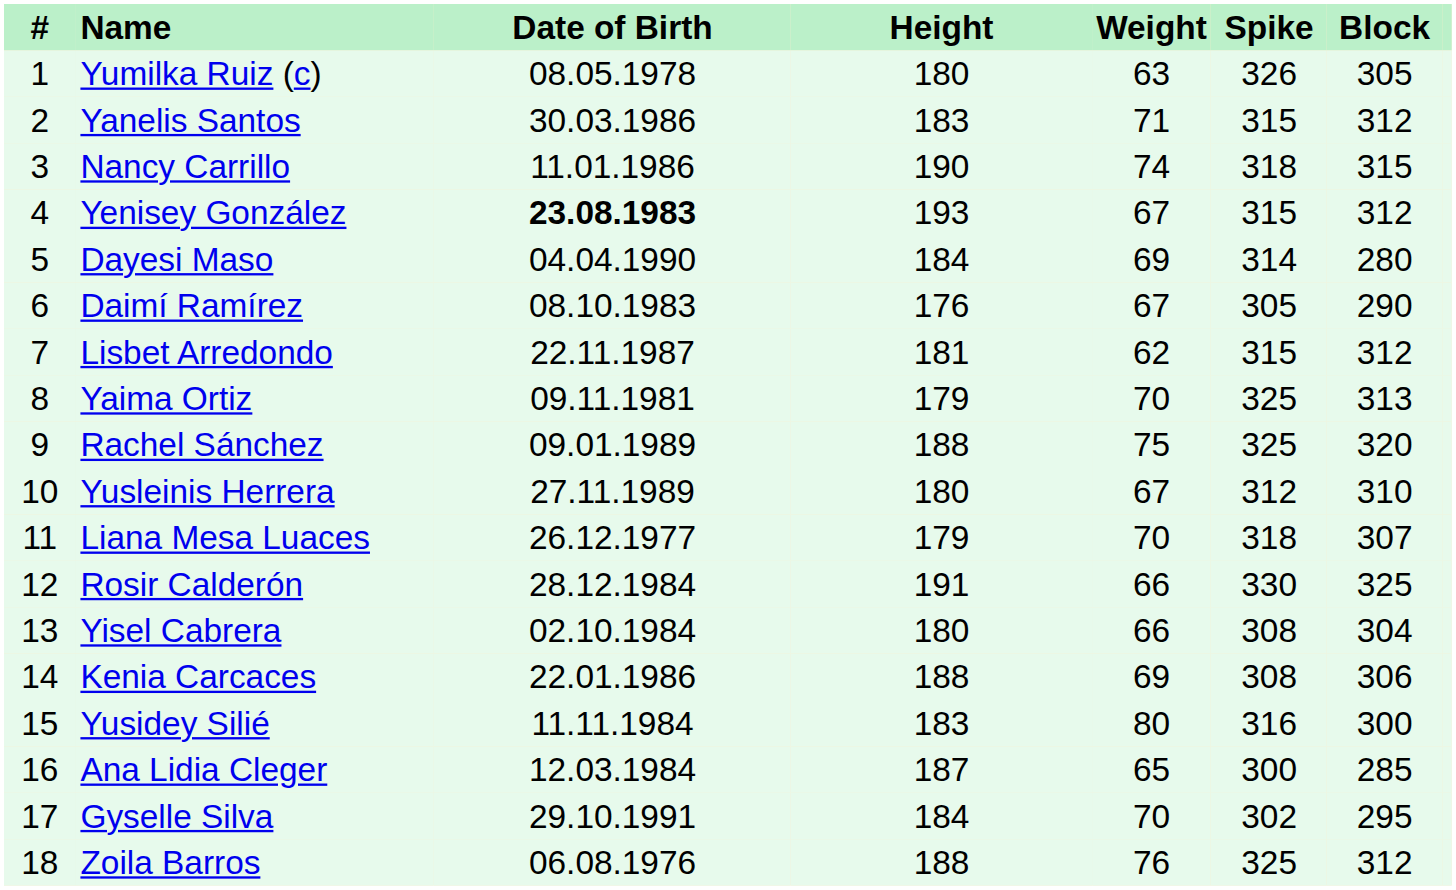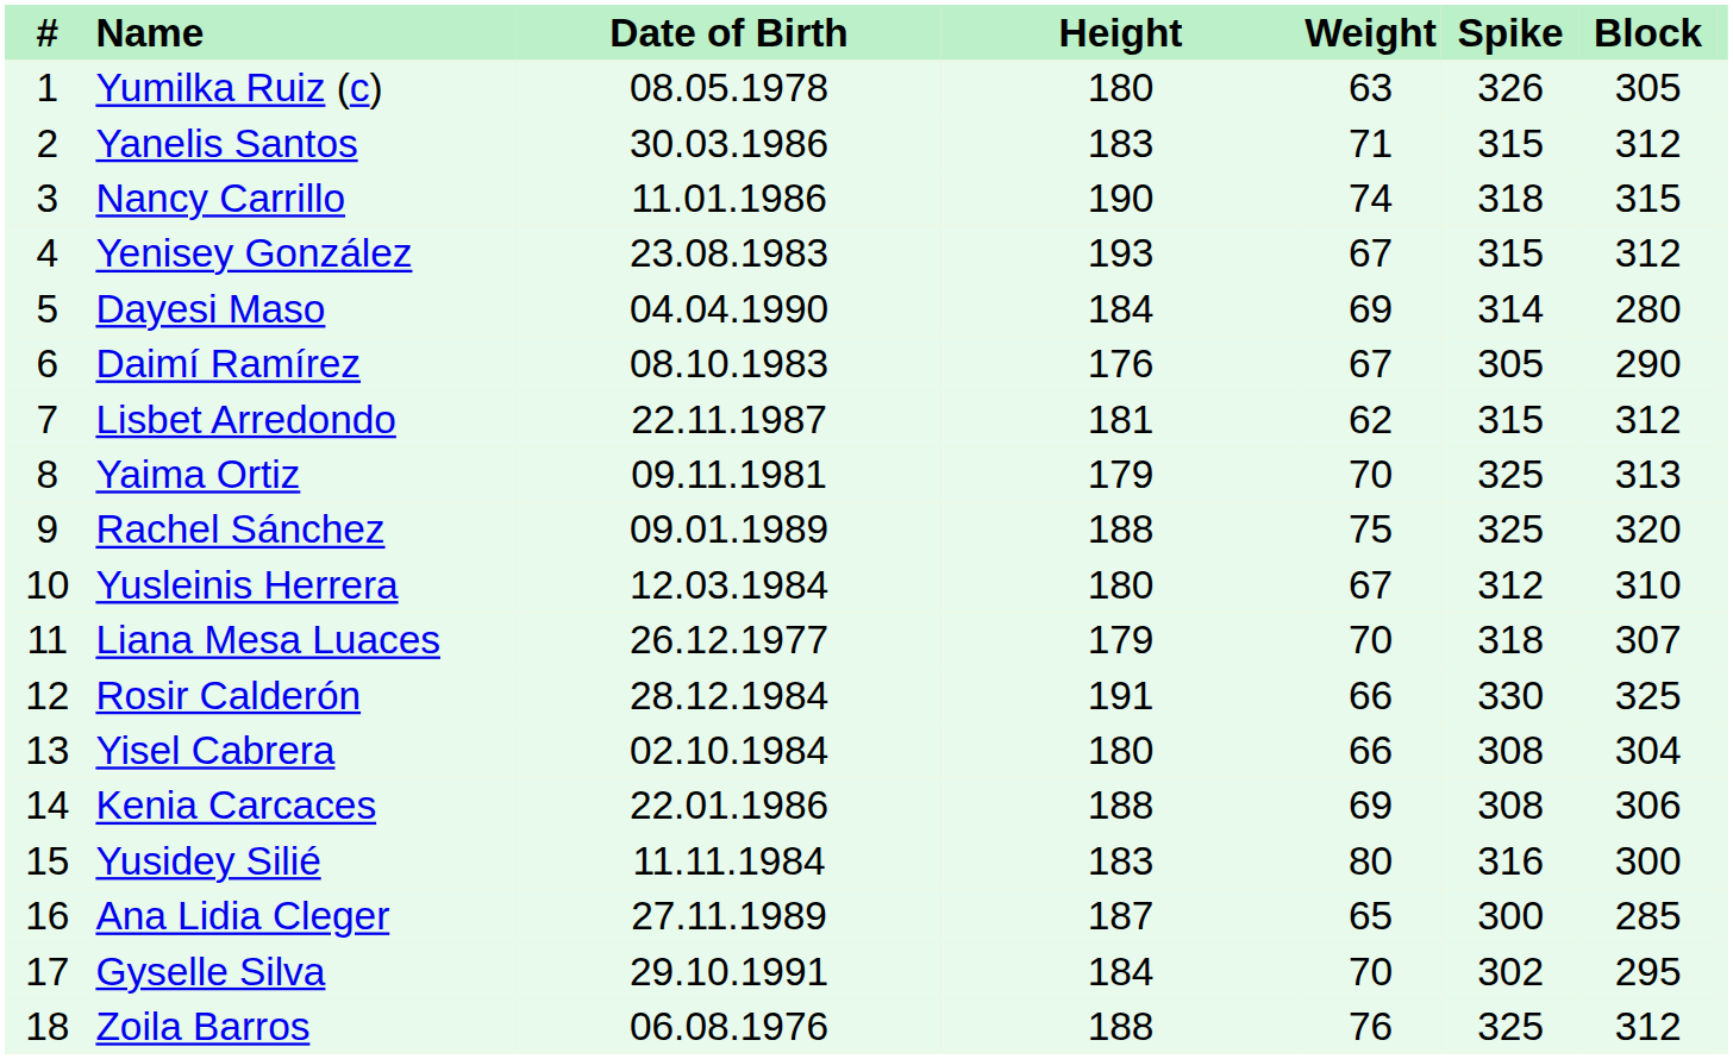 <table border=0 cellpadding=2 cellspacing=0  |- bgcolor=#FFECCE style="text-align:center; font-size:90%;" width=100%>
 <tr bgcolor=#BBF0C9>
 <th width=5%>#</th>
 <th width=25% align=left>Name</th>
 <th width=25%>Date of Birth</th>
 <th width=21%>Height</th>
 <th width=8%>Weight</th>
 <th width=8%>Spike</th>
 <th width=8%>Block</th>
 <th></th>
 </tr>
 <tr bgcolor=#E7FAEC>
 <td>1</td>
 <td align=left><a href='#'>Yumilka Ruiz</a> (<a href='#'>c</a>)</td>
 <td>08.05.1978</td>
 <td>180</td>
 <td>63</td>
 <td>326</td>
 <td>305</td>
 <td></td>
 </tr>
 <tr bgcolor=#E7FAEC>
 <td>2</td>
 <td align=left><a href='#'>Yanelis Santos</a></td>
 <td>30.03.1986</td>
 <td>183</td>
 <td>71</td>
 <td>315</td>
 <td>312</td>
 <td></td>
 </tr>
 <tr bgcolor=#E7FAEC>
 <td>3</td>
 <td align=left><a href='#'>Nancy Carrillo</a></td>
 <td>11.01.1986</td>
 <td>190</td>
 <td>74</td>
 <td>318</td>
 <td>315</td>
 <td></td>
 </tr>
 <tr bgcolor=#E7FAEC>
 <td>4</td>
 <td align=left><a href='#'>Yenisey González</a></td>
-<td><strong>23.08.1983</strong></td>
+<td>23.08.1983</td>
 <td>193</td>
 <td>67</td>
 <td>315</td>
 <td>312</td>
 <td></td>
 </tr>
 <tr bgcolor=#E7FAEC>
 <td>5</td>
 <td align=left><a href='#'>Dayesi Maso</a></td>
 <td>04.04.1990</td>
 <td>184</td>
 <td>69</td>
 <td>314</td>
 <td>280</td>
 <td></td>
 </tr>
 <tr bgcolor=#E7FAEC>
 <td>6</td>
 <td align=left><a href='#'>Daimí Ramírez</a></td>
 <td>08.10.1983</td>
 <td>176</td>
 <td>67</td>
 <td>305</td>
 <td>290</td>
 <td></td>
 </tr>
 <tr bgcolor=#E7FAEC>
 <td>7</td>
 <td align=left><a href='#'>Lisbet Arredondo</a></td>
 <td>22.11.1987</td>
 <td>181</td>
 <td>62</td>
 <td>315</td>
 <td>312</td>
 <td></td>
 </tr>
 <tr bgcolor=#E7FAEC>
 <td>8</td>
 <td align=left><a href='#'>Yaima Ortiz</a></td>
 <td>09.11.1981</td>
 <td>179</td>
 <td>70</td>
 <td>325</td>
 <td>313</td>
 <td></td>
 </tr>
 <tr bgcolor=#E7FAEC>
 <td>9</td>
 <td align=left><a href='#'>Rachel Sánchez</a></td>
 <td>09.01.1989</td>
 <td>188</td>
 <td>75</td>
 <td>325</td>
 <td>320</td>
 <td></td>
 </tr>
 <tr bgcolor=#E7FAEC>
 <td>10</td>
 <td align=left><a href='#'>Yusleinis Herrera</a></td>
-<td>27.11.1989</td>
+<td>12.03.1984</td>
 <td>180</td>
 <td>67</td>
 <td>312</td>
 <td>310</td>
 <td></td>
 </tr>
 <tr bgcolor=#E7FAEC>
 <td>11</td>
 <td align=left><a href='#'>Liana Mesa Luaces</a></td>
 <td>26.12.1977</td>
 <td>179</td>
 <td>70</td>
 <td>318</td>
 <td>307</td>
 <td></td>
 </tr>
 <tr bgcolor=#E7FAEC>
 <td>12</td>
 <td align=left><a href='#'>Rosir Calderón</a></td>
 <td>28.12.1984</td>
 <td>191</td>
 <td>66</td>
 <td>330</td>
 <td>325</td>
 <td></td>
 </tr>
 <tr bgcolor=#E7FAEC>
 <td>13</td>
 <td align=left><a href='#'>Yisel Cabrera</a></td>
 <td>02.10.1984</td>
 <td>180</td>
 <td>66</td>
 <td>308</td>
 <td>304</td>
 <td></td>
 </tr>
 <tr bgcolor=#E7FAEC>
 <td>14</td>
 <td align=left><a href='#'>Kenia Carcaces</a></td>
 <td>22.01.1986</td>
 <td>188</td>
 <td>69</td>
 <td>308</td>
 <td>306</td>
 <td></td>
 </tr>
 <tr bgcolor=#E7FAEC>
 <td>15</td>
 <td align=left><a href='#'>Yusidey Silié</a></td>
 <td>11.11.1984</td>
 <td>183</td>
 <td>80</td>
 <td>316</td>
 <td>300</td>
 <td></td>
 </tr>
 <tr bgcolor=#E7FAEC>
 <td>16</td>
 <td align=left><a href='#'>Ana Lidia Cleger</a></td>
-<td>12.03.1984</td>
+<td>27.11.1989</td>
 <td>187</td>
 <td>65</td>
 <td>300</td>
 <td>285</td>
 <td></td>
 </tr>
 <tr bgcolor=#E7FAEC>
 <td>17</td>
 <td align=left><a href='#'>Gyselle Silva</a></td>
 <td>29.10.1991</td>
 <td>184</td>
 <td>70</td>
 <td>302</td>
 <td>295</td>
 <td></td>
 </tr>
 <tr bgcolor=#E7FAEC>
 <td>18</td>
 <td align=left><a href='#'>Zoila Barros</a></td>
 <td>06.08.1976</td>
 <td>188</td>
 <td>76</td>
 <td>325</td>
 <td>312</td>
 <td></td>
 </tr>
 </table>
